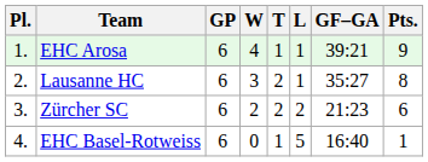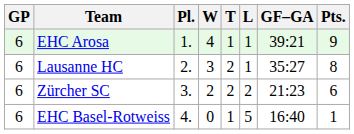 <table class="wikitable">
 <tr>
+<th>GP</th>
+<th>Team</th>
 <th>Pl.</th>
-<th>Team</th>
-<th>GP</th>
 <th>W</th>
 <th>T</th>
 <th>L</th>
 <th>GF–GA</th>
 <th>Pts.</th>
 </tr>
 <tr align="center " bgcolor="#e6fae6">
+<td>6</td>
+<td align="left"><a href='#'>EHC Arosa</a></td>
 <td>1.</td>
-<td align="left"><a href='#'>EHC Arosa</a></td>
-<td>6</td>
 <td>4</td>
 <td>1</td>
 <td>1</td>
 <td>39:21</td>
 <td>9</td>
 </tr>
 <tr align="center "  bgcolor="#FFFFFF">
+<td>6</td>
+<td align="left"><a href='#'>Lausanne HC</a></td>
 <td>2.</td>
-<td align="left"><a href='#'>Lausanne HC</a></td>
-<td>6</td>
 <td>3</td>
 <td>2</td>
 <td>1</td>
 <td>35:27</td>
 <td>8</td>
 </tr>
 <tr align="center "  bgcolor="#FFFFFF">
+<td>6</td>
+<td align="left"><a href='#'>Zürcher SC</a></td>
 <td>3.</td>
-<td align="left"><a href='#'>Zürcher SC</a></td>
-<td>6</td>
 <td>2</td>
 <td>2</td>
 <td>2</td>
 <td>21:23</td>
 <td>6</td>
 </tr>
 <tr align="center "  bgcolor="#FFFFFF">
+<td>6</td>
+<td align="left"><a href='#'>EHC Basel-Rotweiss</a></td>
 <td>4.</td>
-<td align="left"><a href='#'>EHC Basel-Rotweiss</a></td>
-<td>6</td>
 <td>0</td>
 <td>1</td>
 <td>5</td>
 <td>16:40</td>
 <td>1</td>
 </tr>
 </table>
